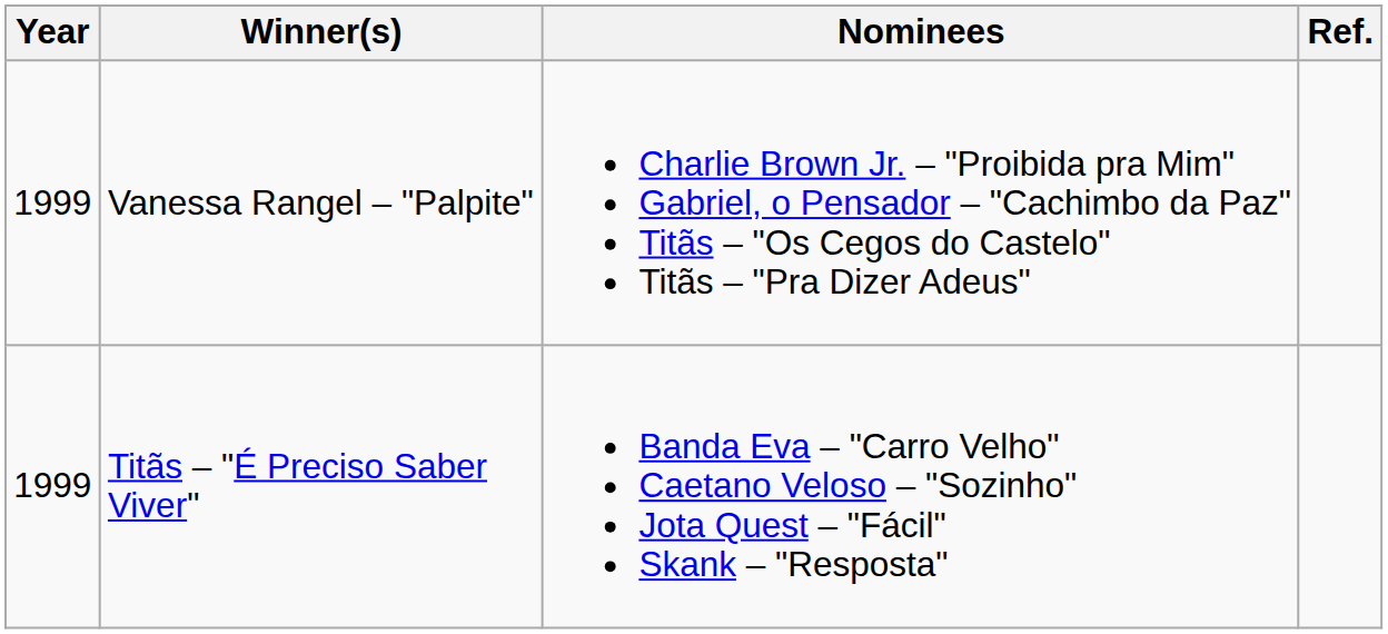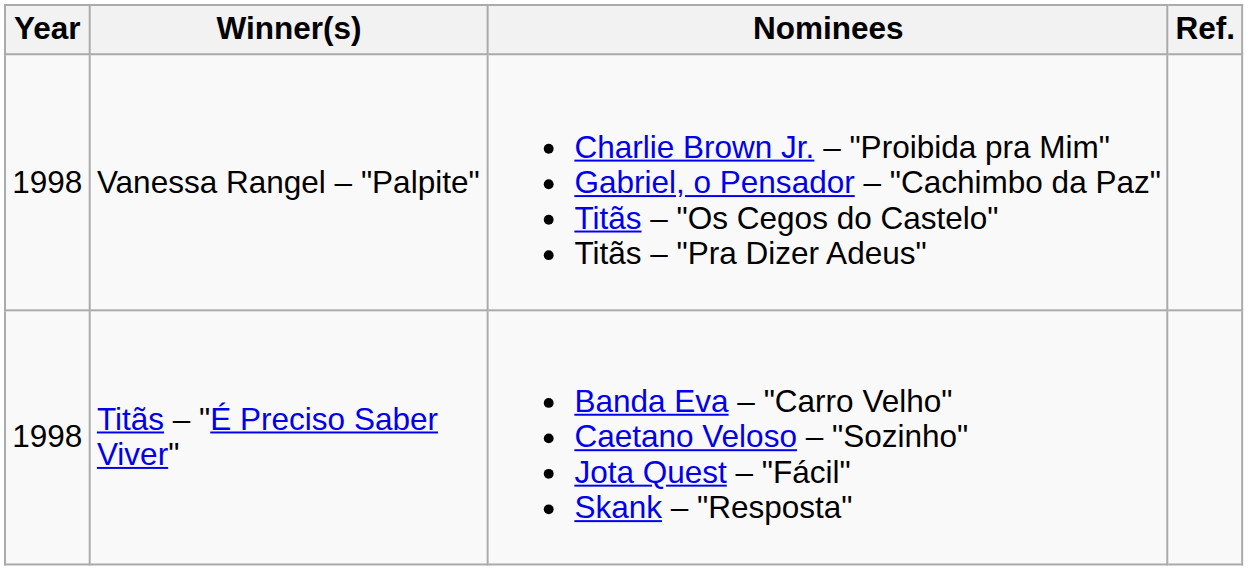 <table class="wikitable sortable">
 <tr>
 <th style="width:5px;"><strong>Year</strong></th>
 <th style="width:195px;"><strong>Winner(s)</strong></th>
 <th class="unsortable"><strong>Nominees</strong></th>
 <th class="unsortable">Ref.</th>
 </tr>
 <tr>
-<td align="center">1999</td>
+<td align="center">1998</td>
 <td>Vanessa Rangel – "Palpite"</td>
 <td><br><ul><li><a href='#'>Charlie Brown Jr.</a> – "Proibida pra Mim"</li><li><a href='#'>Gabriel, o Pensador</a> – "Cachimbo da Paz"</li><li><a href='#'>Titãs</a> – "Os Cegos do Castelo"</li><li>Titãs – "Pra Dizer Adeus"</li></ul></td>
 <td></td>
 </tr>
 <tr>
-<td align="center">1999</td>
+<td align="center">1998</td>
 <td><a href='#'>Titãs</a> – "<a href='#'>É Preciso Saber Viver</a>"</td>
 <td><br><ul><li><a href='#'>Banda Eva</a> – "Carro Velho"</li><li><a href='#'>Caetano Veloso</a> – "Sozinho"</li><li><a href='#'>Jota Quest</a> – "Fácil"</li><li><a href='#'>Skank</a> – "Resposta"</li></ul></td>
 <td></td>
 </tr>
 </table>
